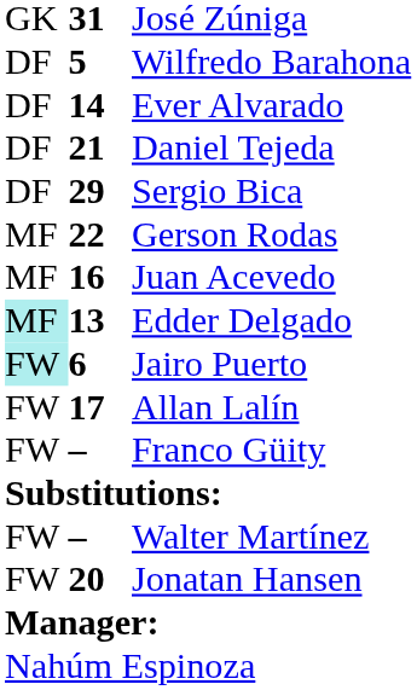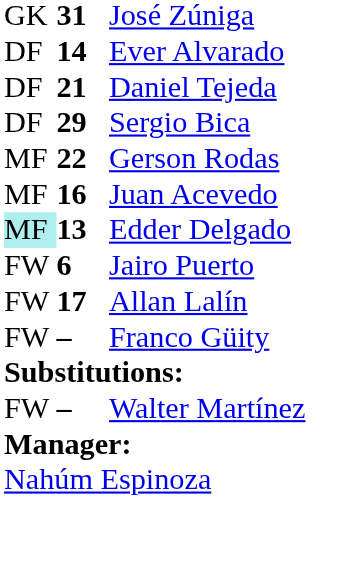 <table style = "font-size: 90%" cellspacing = "0" cellpadding = "0">
 <tr>
 <td colspan = 4></td>
 </tr>
 <tr>
 <th style="width:25px;"></th>
 <th style="width:25px;"></th>
 </tr>
 <tr>
 <td>GK</td>
 <td><strong>31</strong></td>
 <td> <a href='#'>José Zúniga</a></td>
-</tr>
-<tr>
-<td>DF</td>
-<td><strong>5</strong></td>
-<td> <a href='#'>Wilfredo Barahona</a></td>
-<td></td>
-<td></td>
 </tr>
 <tr>
 <td>DF</td>
 <td><strong>14</strong></td>
 <td> <a href='#'>Ever Alvarado</a></td>
 </tr>
 <tr>
 <td>DF</td>
 <td><strong>21</strong></td>
 <td> <a href='#'>Daniel Tejeda</a></td>
 </tr>
 <tr>
 <td>DF</td>
 <td><strong>29</strong></td>
 <td> <a href='#'>Sergio Bica</a></td>
 <td></td>
 <td></td>
 </tr>
 <tr>
 <td>MF</td>
 <td><strong>22</strong></td>
 <td> <a href='#'>Gerson Rodas</a></td>
 </tr>
 <tr>
 <td>MF</td>
 <td><strong>16</strong></td>
 <td> <a href='#'>Juan Acevedo</a></td>
 </tr>
 <tr>
 <td style="background: paleturquoise;">MF</td>
 <td><strong>13</strong></td>
 <td> <a href='#'>Edder Delgado</a></td>
 </tr>
 <tr>
-<td style="background: paleturquoise;">FW</td>
+<td>FW</td>
 <td><strong>6</strong></td>
 <td> <a href='#'>Jairo Puerto</a></td>
 </tr>
 <tr>
 <td>FW</td>
 <td><strong>17</strong></td>
 <td> <a href='#'>Allan Lalín</a></td>
 <td></td>
 <td></td>
 </tr>
 <tr>
 <td>FW</td>
 <td><strong>–</strong></td>
 <td> <a href='#'>Franco Güity</a></td>
 <td></td>
 <td></td>
 </tr>
 <tr>
 <td colspan = 3><strong>Substitutions:</strong></td>
 </tr>
 <tr>
 <td>FW</td>
 <td><strong>–</strong></td>
 <td> <a href='#'>Walter Martínez</a></td>
 <td></td>
 <td></td>
 </tr>
 <tr>
-<td>FW</td>
-<td><strong>20</strong></td>
-<td> <a href='#'>Jonatan Hansen</a></td>
-<td></td>
-<td></td>
-</tr>
-<tr>
 <td colspan = 3><strong>Manager:</strong></td>
 </tr>
 <tr>
 <td colspan = 3> <a href='#'>Nahúm Espinoza</a></td>
 </tr>
 </table>
